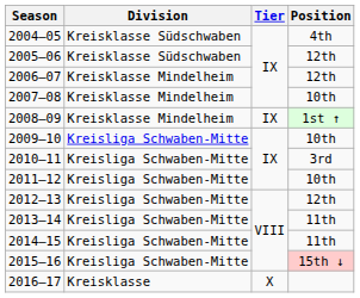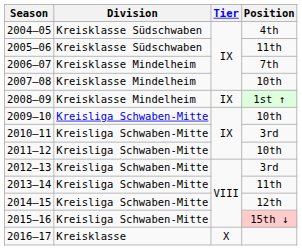 <table class="wikitable">
 <tr>
 <th>Season</th>
 <th>Division</th>
 <th><a href='#'>Tier</a></th>
 <th>Position</th>
 </tr>
 <tr align="center">
 <td>2004–05</td>
 <td align="left">Kreisklasse Südschwaben</td>
 <td rowspan=4>IX</td>
 <td>4th</td>
 </tr>
 <tr align="center">
 <td>2005–06</td>
 <td align="left">Kreisklasse Südschwaben</td>
-<td>12th</td>
+<td>11th</td>
 </tr>
 <tr align="center">
 <td>2006–07</td>
 <td align="left">Kreisklasse Mindelheim</td>
-<td>12th</td>
+<td>7th</td>
 </tr>
 <tr align="center">
 <td>2007–08</td>
 <td align="left">Kreisklasse Mindelheim</td>
 <td>10th</td>
 </tr>
 <tr align="center">
 <td>2008–09</td>
 <td align="left">Kreisklasse Mindelheim</td>
 <td>IX</td>
 <td style="background:#ddffdd">1st ↑</td>
 </tr>
 <tr align="center">
 <td>2009–10</td>
 <td align="left"><a href='#'>Kreisliga Schwaben-Mitte</a></td>
 <td rowspan=3>IX</td>
 <td>10th</td>
 </tr>
 <tr align="center">
 <td>2010–11</td>
 <td align="left">Kreisliga Schwaben-Mitte</td>
 <td>3rd</td>
 </tr>
 <tr align="center">
 <td>2011–12</td>
 <td align="left">Kreisliga Schwaben-Mitte</td>
 <td>10th</td>
 </tr>
 <tr align="center">
 <td>2012–13</td>
 <td align="left">Kreisliga Schwaben-Mitte</td>
 <td rowspan=4>VIII</td>
-<td>12th</td>
+<td>3rd</td>
 </tr>
 <tr align="center">
 <td>2013–14</td>
 <td align="left">Kreisliga Schwaben-Mitte</td>
 <td>11th</td>
 </tr>
 <tr align="center">
 <td>2014–15</td>
 <td align="left">Kreisliga Schwaben-Mitte</td>
-<td>11th</td>
+<td>12th</td>
 </tr>
 <tr align="center">
 <td>2015–16</td>
 <td align="left">Kreisliga Schwaben-Mitte</td>
 <td style="background:#ffcccc">15th ↓</td>
 </tr>
 <tr align="center">
 <td>2016–17</td>
 <td align="left">Kreisklasse</td>
 <td>X</td>
 <td></td>
 </tr>
 </table>
